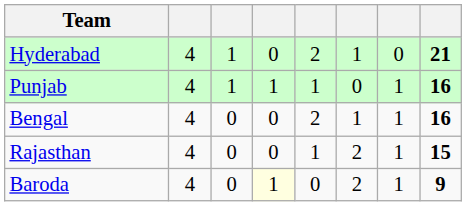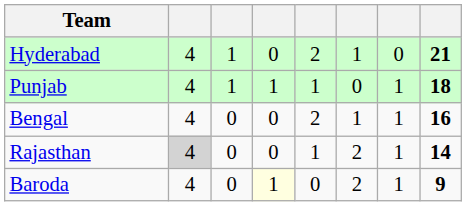 <table class="wikitable" style="text-align:center">
 <tr>
 <th style="width:120px">Team</th>
 <th style="width:25px"></th>
 <th style="width:25px"></th>
 <th style="width:25px"></th>
 <th style="width:25px"></th>
 <th style="width:25px"></th>
 <th style="width:25px"></th>
 <th style="width:25px"></th>
 </tr>
 <tr style="background:#cfc;">
 <td style="text-align:left"><a href='#'>Hyderabad</a></td>
 <td>4</td>
 <td>1</td>
 <td>0</td>
 <td>2</td>
 <td>1</td>
 <td>0</td>
 <td><strong>21</strong></td>
 </tr>
 <tr style="background:#cfc;">
 <td style="text-align:left"><a href='#'>Punjab</a></td>
 <td>4</td>
 <td>1</td>
 <td>1</td>
 <td>1</td>
 <td>0</td>
 <td>1</td>
-<td><strong>16</strong></td>
+<td><strong>18</strong></td>
 </tr>
 <tr>
 <td style="text-align:left"><a href='#'>Bengal</a></td>
 <td>4</td>
 <td>0</td>
 <td>0</td>
 <td>2</td>
 <td>1</td>
 <td>1</td>
 <td><strong>16</strong></td>
 </tr>
 <tr>
 <td style="text-align:left"><a href='#'>Rajasthan</a></td>
-<td>4</td>
+<td style="background: lightgrey;">4</td>
 <td>0</td>
 <td>0</td>
 <td>1</td>
 <td>2</td>
 <td>1</td>
-<td><strong>15</strong></td>
+<td><strong>14</strong></td>
 </tr>
 <tr>
 <td style="text-align:left"><a href='#'>Baroda</a></td>
 <td>4</td>
 <td>0</td>
 <td style="background: lightyellow;">1</td>
 <td>0</td>
 <td>2</td>
 <td>1</td>
 <td><strong>9</strong></td>
 </tr>
 </table>
